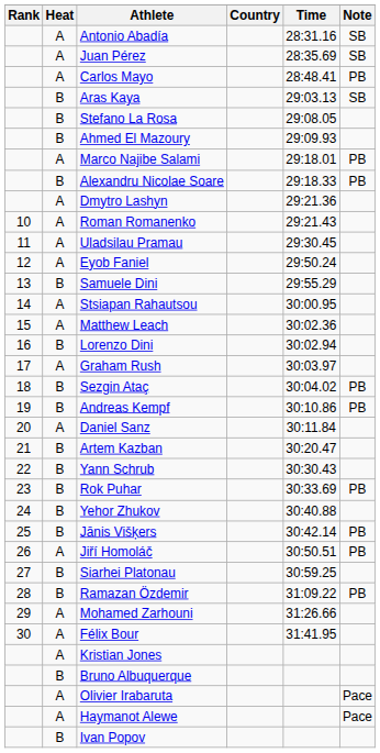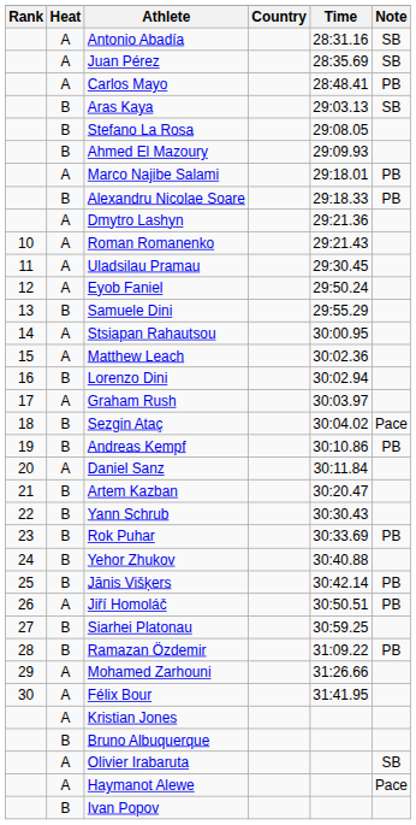 <table class="wikitable sortable" style=" text-align:center; font-size:95%;">
 <tr>
 </tr>
 <tr>
 <th>Rank</th>
 <th>Heat</th>
 <th>Athlete</th>
 <th>Country</th>
 <th>Time</th>
 <th>Note</th>
 </tr>
 <tr>
 <td align=center></td>
 <td>A</td>
 <td align=left><a href='#'>Antonio Abadía</a></td>
 <td align=left></td>
 <td>28:31.16</td>
 <td>SB</td>
 </tr>
 <tr>
 <td align=center></td>
 <td>A</td>
 <td align=left><a href='#'>Juan Pérez</a></td>
 <td align=left></td>
 <td>28:35.69</td>
 <td>SB</td>
 </tr>
 <tr>
 <td align=center></td>
 <td>A</td>
 <td align=left><a href='#'>Carlos Mayo</a></td>
 <td align=left></td>
 <td>28:48.41</td>
 <td>PB</td>
 </tr>
 <tr>
 <td align=center></td>
 <td>B</td>
 <td align=left><a href='#'>Aras Kaya</a></td>
 <td align=left></td>
 <td>29:03.13</td>
 <td>SB</td>
 </tr>
 <tr>
 <td align=center></td>
 <td>B</td>
 <td align=left><a href='#'>Stefano La Rosa</a></td>
 <td align=left></td>
 <td>29:08.05</td>
 <td></td>
 </tr>
 <tr>
 <td align=center></td>
 <td>B</td>
 <td align=left><a href='#'>Ahmed El Mazoury</a></td>
 <td align=left></td>
 <td>29:09.93</td>
 <td></td>
 </tr>
 <tr>
 <td align=center></td>
 <td>A</td>
 <td align=left><a href='#'>Marco Najibe Salami</a></td>
 <td align=left></td>
 <td>29:18.01</td>
 <td>PB</td>
 </tr>
 <tr>
 <td align=center></td>
 <td>B</td>
 <td align=left><a href='#'>Alexandru Nicolae Soare</a></td>
 <td align=left></td>
 <td>29:18.33</td>
 <td>PB</td>
 </tr>
 <tr>
 <td align=center></td>
 <td>A</td>
 <td align=left><a href='#'>Dmytro Lashyn</a></td>
 <td align=left></td>
 <td>29:21.36</td>
 <td></td>
 </tr>
 <tr>
 <td align=center>10</td>
 <td>A</td>
 <td align=left><a href='#'>Roman Romanenko</a></td>
 <td align=left></td>
 <td>29:21.43</td>
 <td></td>
 </tr>
 <tr>
 <td align=center>11</td>
 <td>A</td>
 <td align=left><a href='#'>Uladsilau Pramau</a></td>
 <td align=left></td>
 <td>29:30.45</td>
 <td></td>
 </tr>
 <tr>
 <td align=center>12</td>
 <td>A</td>
 <td align=left><a href='#'>Eyob Faniel</a></td>
 <td align=left></td>
 <td>29:50.24</td>
 <td></td>
 </tr>
 <tr>
 <td align=center>13</td>
 <td>B</td>
 <td align=left><a href='#'>Samuele Dini</a></td>
 <td align=left></td>
 <td>29:55.29</td>
 <td></td>
 </tr>
 <tr>
 <td align=center>14</td>
 <td>A</td>
 <td align=left><a href='#'>Stsiapan Rahautsou</a></td>
 <td align=left></td>
 <td>30:00.95</td>
 <td></td>
 </tr>
 <tr>
 <td align=center>15</td>
 <td>A</td>
 <td align=left><a href='#'>Matthew Leach</a></td>
 <td align=left></td>
 <td>30:02.36</td>
 <td></td>
 </tr>
 <tr>
 <td align=center>16</td>
 <td>B</td>
 <td align=left><a href='#'>Lorenzo Dini</a></td>
 <td align=left></td>
 <td>30:02.94</td>
 <td></td>
 </tr>
 <tr>
 <td align=center>17</td>
 <td>A</td>
 <td align=left><a href='#'>Graham Rush</a></td>
 <td align=left></td>
 <td>30:03.97</td>
 <td></td>
 </tr>
 <tr>
 <td align=center>18</td>
 <td>B</td>
 <td align=left><a href='#'>Sezgin Ataç</a></td>
 <td align=left></td>
 <td>30:04.02</td>
-<td>PB</td>
+<td>Pace</td>
 </tr>
 <tr>
 <td align=center>19</td>
 <td>B</td>
 <td align=left><a href='#'>Andreas Kempf</a></td>
 <td align=left></td>
 <td>30:10.86</td>
 <td>PB</td>
 </tr>
 <tr>
 <td align=center>20</td>
 <td>A</td>
 <td align=left><a href='#'>Daniel Sanz</a></td>
 <td align=left></td>
 <td>30:11.84</td>
 <td></td>
 </tr>
 <tr>
 <td align=center>21</td>
 <td>B</td>
 <td align=left><a href='#'>Artem Kazban</a></td>
 <td align=left></td>
 <td>30:20.47</td>
 <td></td>
 </tr>
 <tr>
 <td align=center>22</td>
 <td>B</td>
 <td align=left><a href='#'>Yann Schrub</a></td>
 <td align=left></td>
 <td>30:30.43</td>
 <td></td>
 </tr>
 <tr>
 <td align=center>23</td>
 <td>B</td>
 <td align=left><a href='#'>Rok Puhar</a></td>
 <td align=left></td>
 <td>30:33.69</td>
 <td>PB</td>
 </tr>
 <tr>
 <td align=center>24</td>
 <td>B</td>
 <td align=left><a href='#'>Yehor Zhukov</a></td>
 <td align=left></td>
 <td>30:40.88</td>
 <td></td>
 </tr>
 <tr>
 <td align=center>25</td>
 <td>B</td>
 <td align=left><a href='#'>Jānis Višķers</a></td>
 <td align=left></td>
 <td>30:42.14</td>
 <td>PB</td>
 </tr>
 <tr>
 <td align=center>26</td>
 <td>A</td>
 <td align=left><a href='#'>Jiří Homoláč</a></td>
 <td align=left></td>
 <td>30:50.51</td>
 <td>PB</td>
 </tr>
 <tr>
 <td align=center>27</td>
 <td>B</td>
 <td align=left><a href='#'>Siarhei Platonau</a></td>
 <td align=left></td>
 <td>30:59.25</td>
 <td></td>
 </tr>
 <tr>
 <td align=center>28</td>
 <td>B</td>
 <td align=left><a href='#'>Ramazan Özdemir</a></td>
 <td align=left></td>
 <td>31:09.22</td>
 <td>PB</td>
 </tr>
 <tr>
 <td align=center>29</td>
 <td>A</td>
 <td align=left><a href='#'>Mohamed Zarhouni</a></td>
 <td align=left></td>
 <td>31:26.66</td>
 <td></td>
 </tr>
 <tr>
 <td align=center>30</td>
 <td>A</td>
 <td align=left><a href='#'>Félix Bour</a></td>
 <td align=left></td>
 <td>31:41.95</td>
 <td></td>
 </tr>
 <tr>
 <td align=center></td>
 <td>A</td>
 <td align=left><a href='#'>Kristian Jones</a></td>
 <td align=left></td>
 <td></td>
 <td></td>
 </tr>
 <tr>
 <td align=center></td>
 <td>B</td>
 <td align=left><a href='#'>Bruno Albuquerque</a></td>
 <td align=left></td>
 <td></td>
 <td></td>
 </tr>
 <tr |>
 <td align=center></td>
 <td>A</td>
 <td align=left><a href='#'>Olivier Irabaruta</a></td>
 <td align=left></td>
 <td></td>
-<td>Pace</td>
+<td>SB</td>
 </tr>
 <tr |>
 <td align=center></td>
 <td>A</td>
 <td align=left><a href='#'>Haymanot Alewe</a></td>
 <td align=left></td>
 <td></td>
 <td>Pace</td>
 </tr>
 <tr>
 <td align=center></td>
 <td>B</td>
 <td align=left><a href='#'>Ivan Popov</a></td>
 <td align=left></td>
 <td></td>
 <td></td>
 </tr>
 </table>
